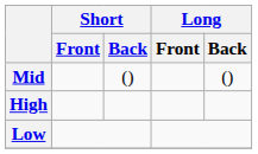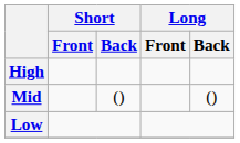 <table class="wikitable">
 <tr>
 <th rowspan=2> </th>
 <th colspan=2> <a href='#'>Short</a> </th>
 <th colspan=2> <a href='#'>Long</a> </th>
 </tr>
 <tr>
 <th><a href='#'>Front</a></th>
 <th><a href='#'>Back</a></th>
 <th>Front</th>
 <th>Back</th>
 </tr>
 <tr>
+<th><strong><a href='#'>High</a></strong></th>
+<td align=center></td>
+<td align=center></td>
+<td align=center></td>
+<td align=center></td>
+</tr>
+<tr>
 <th><strong><a href='#'>Mid</a></strong></th>
 <td align=center></td>
 <td align=center>()</td>
 <td align=center></td>
 <td align=center>()</td>
-</tr>
-<tr>
-<th><strong><a href='#'>High</a></strong></th>
-<td align=center></td>
-<td align=center></td>
-<td align=center></td>
-<td align=center></td>
 </tr>
 <tr>
 <th><strong><a href='#'>Low</a></strong></th>
 <td colspan=2 align=center></td>
 <td colspan=2 align=center></td>
 </tr>
 <tr>
 </tr>
 </table>
